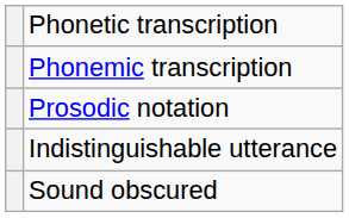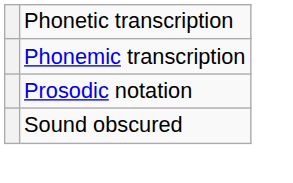 <table class="wikitable">
 <tr>
 <th style="font-weight: normal; font-size: x-large;"></th>
 <td>Phonetic transcription</td>
 </tr>
 <tr>
 <th style="font-weight: normal; font-size: x-large;"></th>
 <td><a href='#'>Phonemic</a> transcription</td>
 </tr>
 <tr>
 <th style="font-weight: normal; font-size: x-large;"></th>
 <td><a href='#'>Prosodic</a> notation</td>
 </tr>
 <tr>
 <th style="font-weight: normal; font-size: x-large;"></th>
-<td>Indistinguishable utterance</td>
-</tr>
-<tr>
-<th style="font-weight: normal; font-size: x-large;"></th>
 <td>Sound obscured</td>
 </tr>
 </table>
